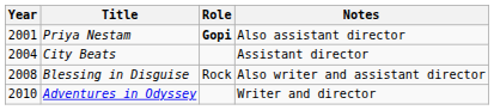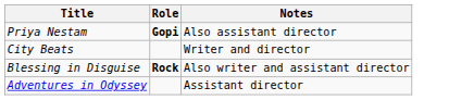 <table class="wikitable sortable">
 <tr>
-<th>Year</th>
 <th>Title</th>
 <th>Role</th>
 <th>Notes</th>
 </tr>
 <tr>
-<td>2001</td>
 <td><em>Priya Nestam</em></td>
 <td><strong>Gopi</strong></td>
 <td>Also assistant director</td>
 </tr>
 <tr>
-<td>2004</td>
 <td><em>City Beats</em></td>
+<td></td>
+<td>Writer and director</td>
+</tr>
+<tr>
+<td><em>Blessing in Disguise</em></td>
+<td><strong>Rock</strong></td>
+<td>Also writer and assistant director</td>
+</tr>
+<tr>
+<td><em><a href='#'>Adventures in Odyssey</a></em></td>
 <td></td>
 <td>Assistant director</td>
 </tr>
-<tr>
-<td>2008</td>
-<td><em>Blessing in Disguise</em></td>
-<td>Rock</td>
-<td>Also writer and assistant director</td>
-</tr>
-<tr>
-<td>2010</td>
-<td><em><a href='#'>Adventures in Odyssey</a></em></td>
-<td></td>
-<td>Writer and director</td>
-</tr>
 </table>
